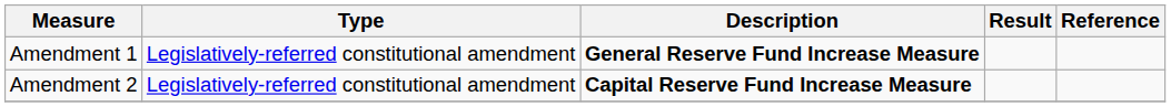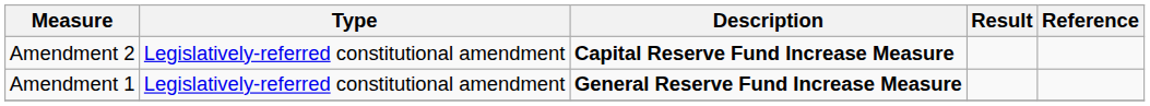 <table class="wikitable">
 <tr>
 <th>Measure</th>
 <th>Type</th>
 <th>Description</th>
 <th>Result</th>
 <th>Reference</th>
 </tr>
 <tr>
+<td>Amendment 2</td>
+<td><a href='#'>Legislatively-referred</a> constitutional amendment</td>
+<td><strong>Capital Reserve Fund Increase Measure</strong></td>
+<td></td>
+<td></td>
+</tr>
+<tr>
 <td>Amendment 1</td>
 <td><a href='#'>Legislatively-referred</a> constitutional amendment</td>
 <td><strong>General Reserve Fund Increase Measure</strong></td>
 <td></td>
 <td></td>
 </tr>
 <tr>
-<td>Amendment 2</td>
-<td><a href='#'>Legislatively-referred</a> constitutional amendment</td>
-<td><strong>Capital Reserve Fund Increase Measure</strong></td>
-<td></td>
-<td></td>
-</tr>
-<tr>
 </tr>
 </table>
